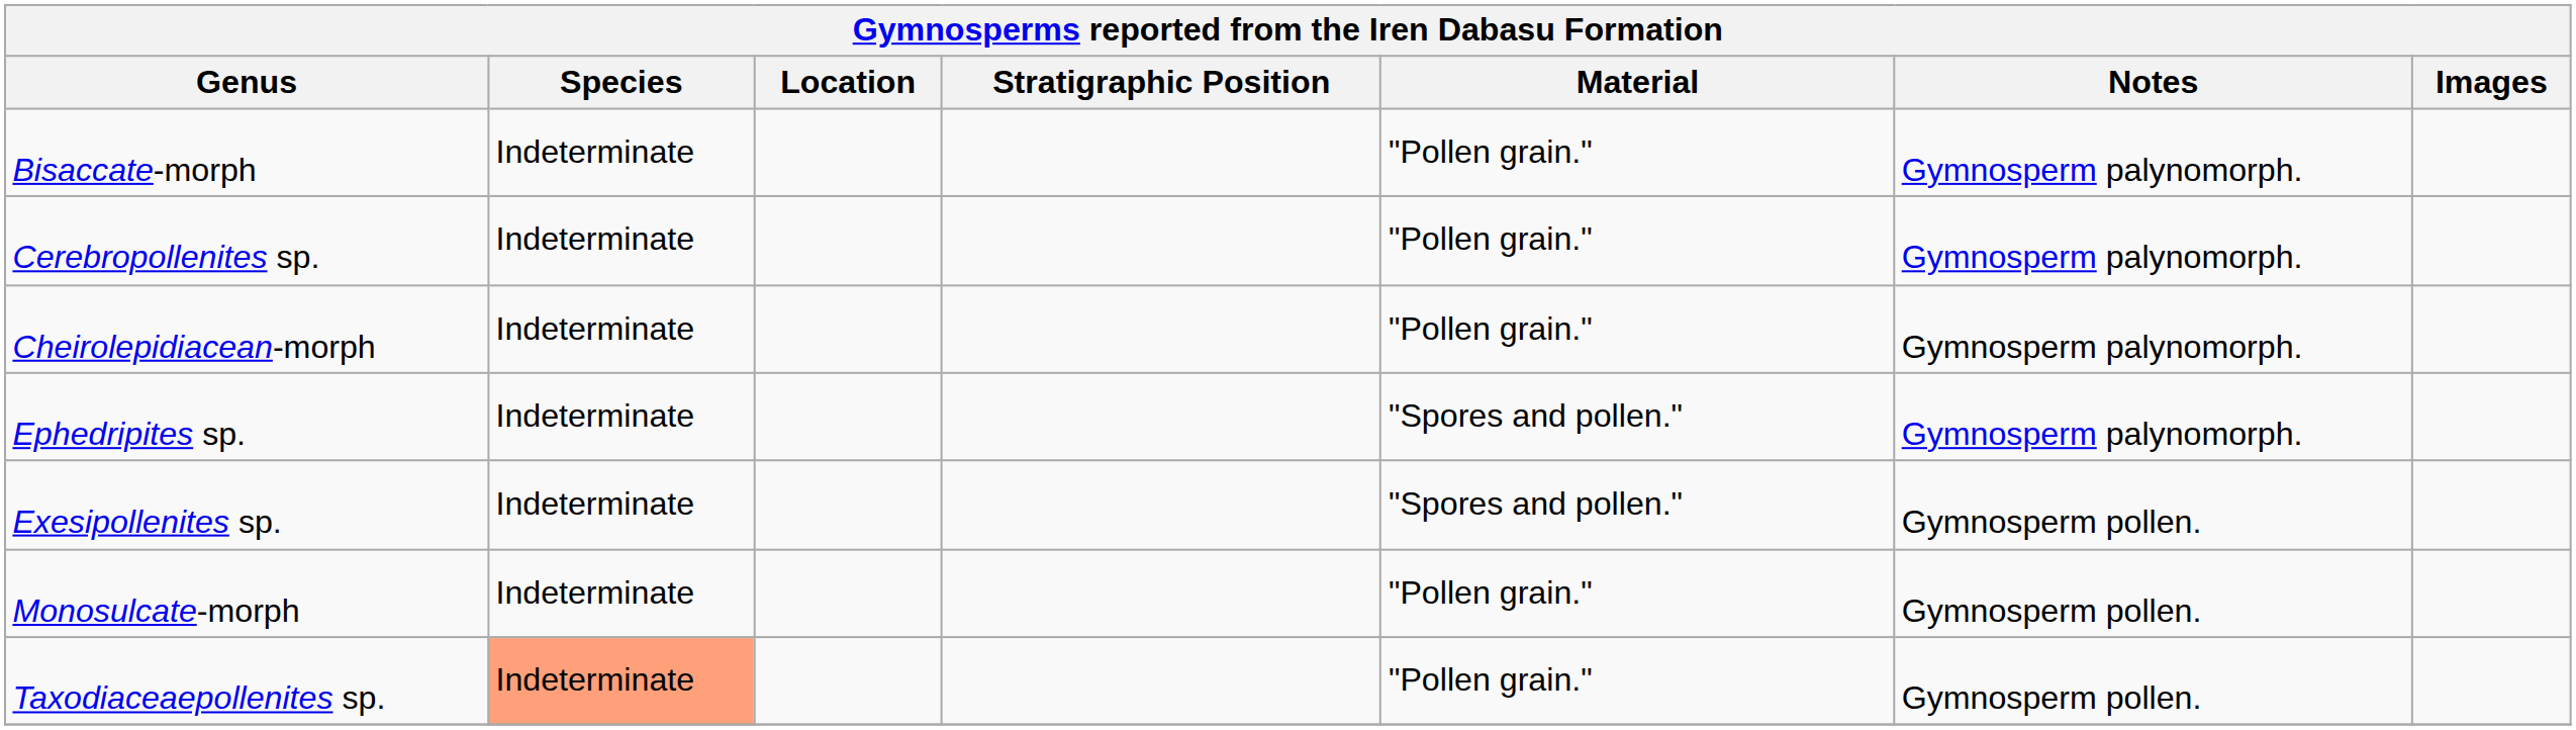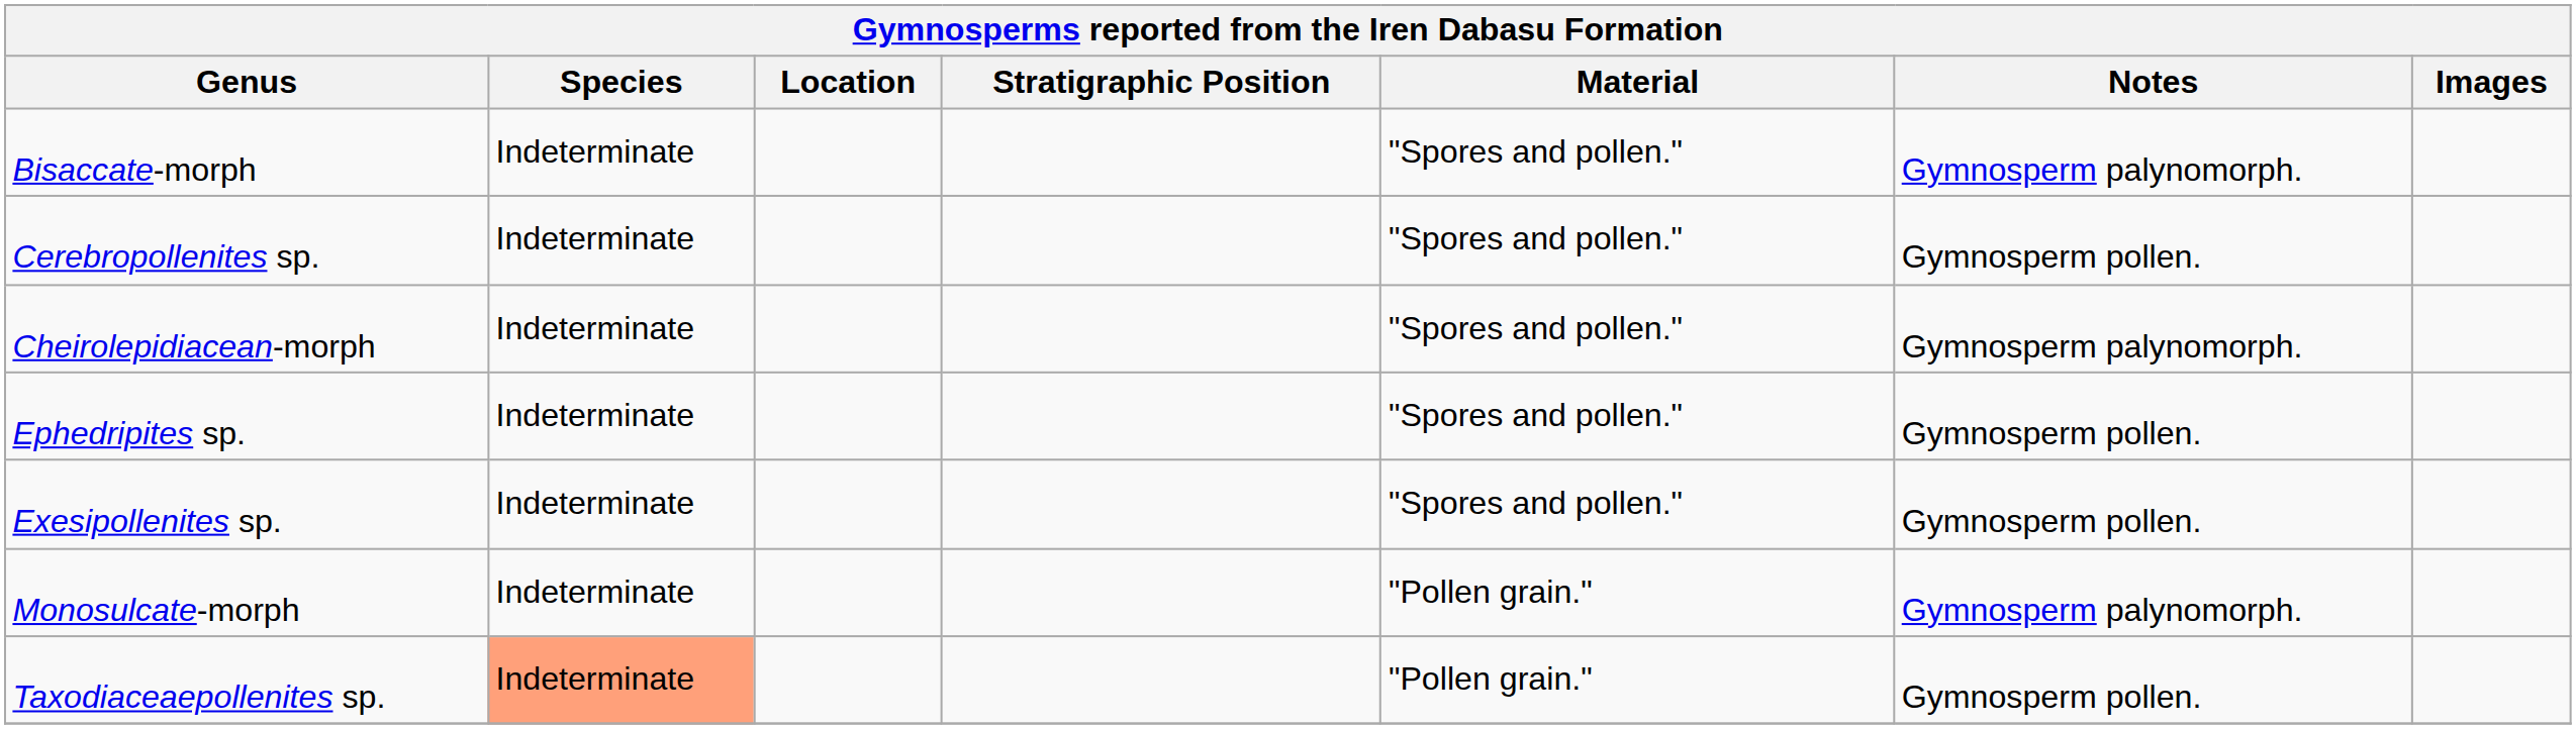 <table class="wikitable" align="center" width="100%">
 <tr>
 <th colspan="7" align="center"><strong><a href='#'>Gymnosperms</a> reported from the Iren Dabasu Formation</strong></th>
 </tr>
 <tr>
 <th>Genus</th>
 <th>Species</th>
 <th>Location</th>
 <th>Stratigraphic Position</th>
 <th width="20%">Material</th>
 <th>Notes</th>
 <th>Images</th>
 </tr>
 <tr>
 <td><br><em><a href='#'>Bisaccate</a></em>-morph</td>
 <td>Indeterminate</td>
 <td></td>
 <td></td>
-<td>"Pollen grain."</td>
+<td>"Spores and pollen."</td>
 <td><br><a href='#'>Gymnosperm</a> palynomorph.</td>
 <td></td>
 </tr>
 <tr>
 <td><br><em><a href='#'>Cerebropollenites</a></em> sp.</td>
 <td>Indeterminate</td>
 <td></td>
 <td></td>
-<td>"Pollen grain."</td>
-<td><br><a href='#'>Gymnosperm</a> palynomorph.</td>
+<td>"Spores and pollen."</td>
+<td><br>Gymnosperm pollen.</td>
 <td></td>
 </tr>
 <tr>
 <td><br><em><a href='#'>Cheirolepidiacean</a></em>-morph</td>
 <td>Indeterminate</td>
 <td></td>
 <td></td>
-<td>"Pollen grain."</td>
+<td>"Spores and pollen."</td>
 <td><br>Gymnosperm palynomorph.</td>
 <td></td>
 </tr>
 <tr>
 <td><br><em><a href='#'>Ephedripites</a></em> sp.</td>
 <td>Indeterminate</td>
 <td></td>
 <td></td>
 <td>"Spores and pollen."</td>
-<td><br><a href='#'>Gymnosperm</a> palynomorph.</td>
+<td><br>Gymnosperm pollen.</td>
 <td></td>
 </tr>
 <tr>
 <td><br><em><a href='#'>Exesipollenites</a></em> sp.</td>
 <td>Indeterminate</td>
 <td></td>
 <td></td>
 <td>"Spores and pollen."</td>
 <td><br>Gymnosperm pollen.</td>
 <td></td>
 </tr>
 <tr>
 <td><br><em><a href='#'>Monosulcate</a></em>-morph</td>
 <td>Indeterminate</td>
 <td></td>
 <td></td>
 <td>"Pollen grain."</td>
-<td><br>Gymnosperm pollen.</td>
+<td><br><a href='#'>Gymnosperm</a> palynomorph.</td>
 <td></td>
 </tr>
 <tr>
 <td><br><em><a href='#'>Taxodiaceaepollenites</a></em> sp.</td>
 <td style="background: lightsalmon;">Indeterminate</td>
 <td></td>
 <td></td>
 <td>"Pollen grain."</td>
 <td><br>Gymnosperm pollen.</td>
 <td></td>
 </tr>
 <tr>
 </tr>
 </table>
